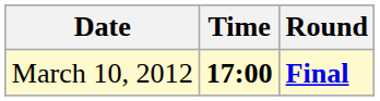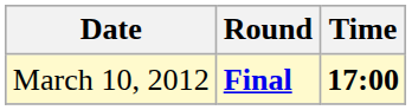 <table class="wikitable">
 <tr>
 <th>Date</th>
+<th>Round</th>
 <th>Time</th>
-<th>Round</th>
 </tr>
 <tr style=background:lemonchiffon>
 <td>March 10, 2012</td>
+<td><strong><a href='#'>Final</a></strong></td>
 <td><strong>17:00</strong></td>
-<td><strong><a href='#'>Final</a></strong></td>
 </tr>
 </table>
